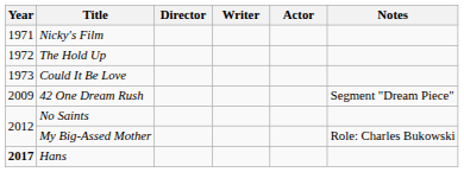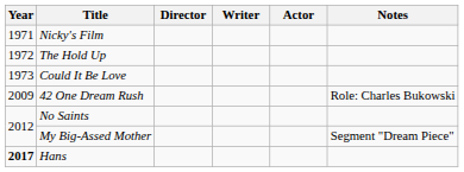 <table class="wikitable">
 <tr>
 <th>Year</th>
 <th>Title</th>
 <th width=65>Director</th>
 <th width=65>Writer</th>
 <th width=65>Actor</th>
 <th>Notes</th>
 </tr>
 <tr>
 <td>1971</td>
 <td><em>Nicky's Film</em></td>
 <td></td>
 <td></td>
 <td></td>
 <td></td>
 </tr>
 <tr>
 <td>1972</td>
 <td><em>The Hold Up</em></td>
 <td></td>
 <td></td>
 <td></td>
 <td></td>
 </tr>
 <tr>
 <td>1973</td>
 <td><em>Could It Be Love</em></td>
 <td></td>
 <td></td>
 <td></td>
 <td></td>
 </tr>
 <tr>
 <td>2009</td>
 <td><em>42 One Dream Rush</em></td>
 <td></td>
 <td></td>
 <td></td>
-<td>Segment "Dream Piece"</td>
+<td>Role: Charles Bukowski</td>
 </tr>
 <tr>
 <td rowspan=2>2012</td>
 <td><em>No Saints</em></td>
 <td></td>
 <td></td>
 <td></td>
 <td></td>
 </tr>
 <tr>
 <td><em>My Big-Assed Mother</em></td>
 <td></td>
 <td></td>
 <td></td>
-<td>Role: Charles Bukowski</td>
+<td>Segment "Dream Piece"</td>
 </tr>
 <tr>
 <td><strong>2017</strong></td>
 <td><em>Hans</em></td>
 <td></td>
 <td></td>
 <td></td>
 <td></td>
 </tr>
 </table>
